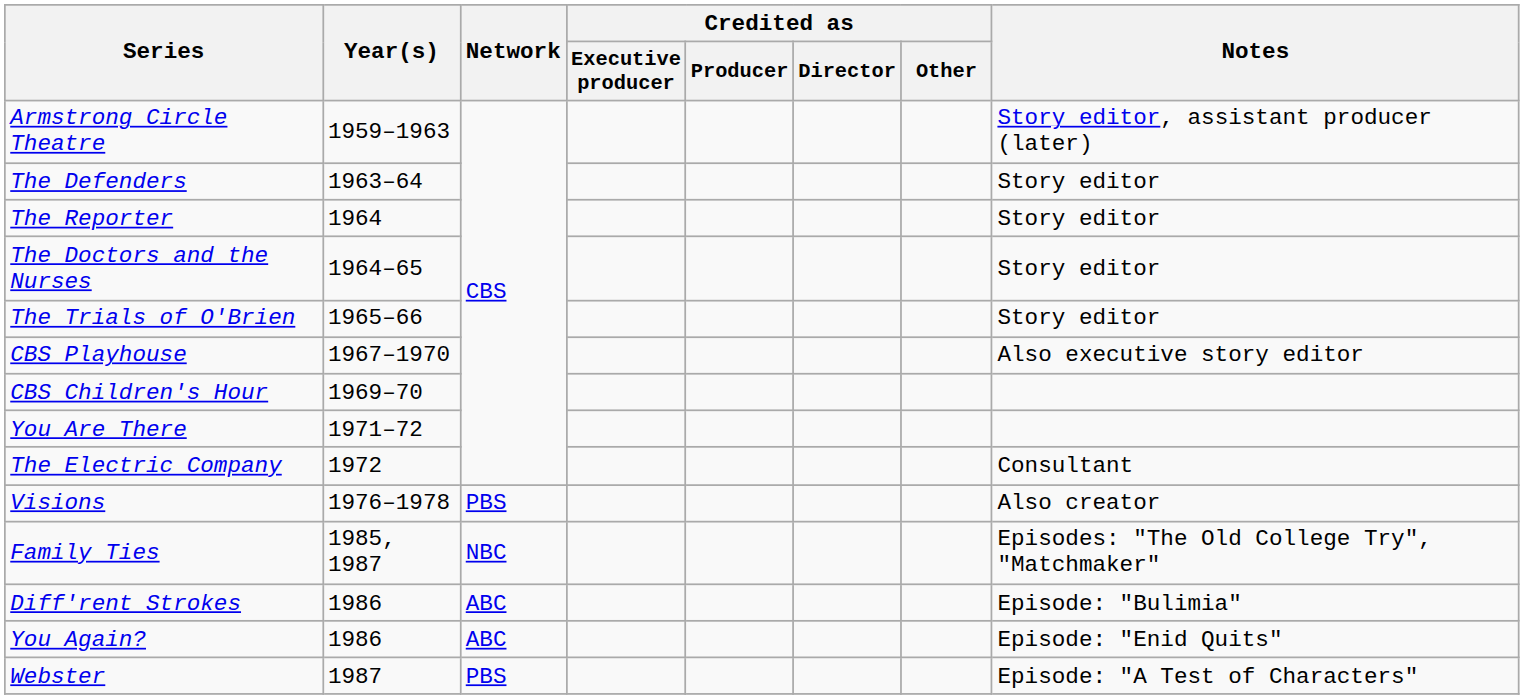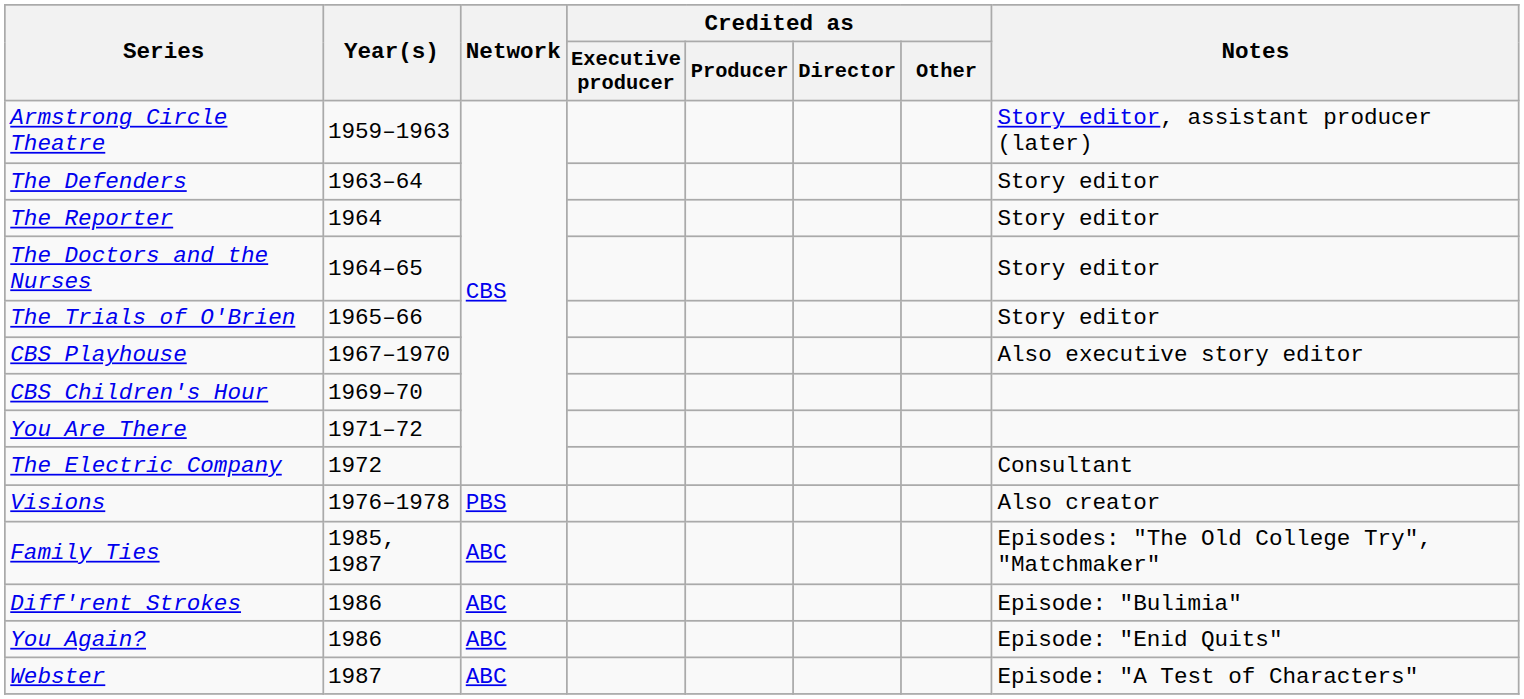 <table class="wikitable">
 <tr>
 <th rowspan="2">Series</th>
 <th rowspan="2">Year(s)</th>
 <th rowspan="2">Network</th>
 <th colspan="4">Credited as</th>
 <th rowspan="2">Notes</th>
 </tr>
 <tr>
 <th style="width:4em; font-size:90%">Executive <br>producer</th>
 <th style="width:4em; font-size:90%">Producer</th>
 <th style="width:4em; font-size:90%">Director</th>
 <th style="width:4em; font-size:90%">Other</th>
 </tr>
 <tr>
 <td><em><a href='#'>Armstrong Circle Theatre</a></em></td>
 <td>1959–1963</td>
 <td rowspan="9"><a href='#'>CBS</a></td>
 <td></td>
 <td></td>
 <td></td>
 <td></td>
 <td><a href='#'>Story editor</a>, assistant producer (later)</td>
 </tr>
 <tr>
 <td><em><a href='#'>The Defenders</a></em></td>
 <td>1963–64</td>
 <td></td>
 <td></td>
 <td></td>
 <td></td>
 <td>Story editor</td>
 </tr>
 <tr>
 <td><em><a href='#'>The Reporter</a></em></td>
 <td>1964</td>
 <td></td>
 <td></td>
 <td></td>
 <td></td>
 <td>Story editor</td>
 </tr>
 <tr>
 <td><em><a href='#'>The Doctors and the Nurses</a></em></td>
 <td>1964–65</td>
 <td></td>
 <td></td>
 <td></td>
 <td></td>
 <td>Story editor</td>
 </tr>
 <tr>
 <td><em><a href='#'>The Trials of O'Brien</a></em></td>
 <td>1965–66</td>
 <td></td>
 <td></td>
 <td></td>
 <td></td>
 <td>Story editor</td>
 </tr>
 <tr>
 <td><em><a href='#'>CBS Playhouse</a></em></td>
 <td>1967–1970</td>
 <td></td>
 <td></td>
 <td></td>
 <td></td>
 <td>Also executive story editor</td>
 </tr>
 <tr>
 <td><em><a href='#'>CBS Children's Hour</a></em></td>
 <td>1969–70</td>
 <td></td>
 <td></td>
 <td></td>
 <td></td>
 <td></td>
 </tr>
 <tr>
 <td><em><a href='#'>You Are There</a></em></td>
 <td>1971–72</td>
 <td></td>
 <td></td>
 <td></td>
 <td></td>
 <td></td>
 </tr>
 <tr>
 <td><em><a href='#'>The Electric Company</a></em></td>
 <td>1972</td>
 <td></td>
 <td></td>
 <td></td>
 <td></td>
 <td>Consultant</td>
 </tr>
 <tr>
 <td><em><a href='#'>Visions</a></em></td>
 <td>1976–1978</td>
 <td><a href='#'>PBS</a></td>
 <td></td>
 <td></td>
 <td></td>
 <td></td>
 <td>Also creator</td>
 </tr>
 <tr>
 <td><em><a href='#'>Family Ties</a></em></td>
 <td>1985, 1987</td>
-<td><a href='#'>NBC</a></td>
+<td><a href='#'>ABC</a></td>
 <td></td>
 <td></td>
 <td></td>
 <td></td>
 <td>Episodes: "The Old College Try", "Matchmaker"</td>
 </tr>
 <tr>
 <td><em><a href='#'>Diff'rent Strokes</a></em></td>
 <td>1986</td>
 <td><a href='#'>ABC</a></td>
 <td></td>
 <td></td>
 <td></td>
 <td></td>
 <td>Episode: "Bulimia"</td>
 </tr>
 <tr>
 <td><em><a href='#'>You Again?</a></em></td>
 <td>1986</td>
 <td><a href='#'>ABC</a></td>
 <td></td>
 <td></td>
 <td></td>
 <td></td>
 <td>Episode: "Enid Quits"</td>
 </tr>
 <tr>
 <td><em><a href='#'>Webster</a></em></td>
 <td>1987</td>
-<td><a href='#'>PBS</a></td>
+<td><a href='#'>ABC</a></td>
 <td></td>
 <td></td>
 <td></td>
 <td></td>
 <td>Episode: "A Test of Characters"</td>
 </tr>
 </table>
